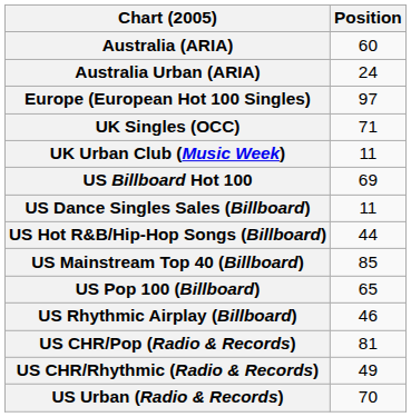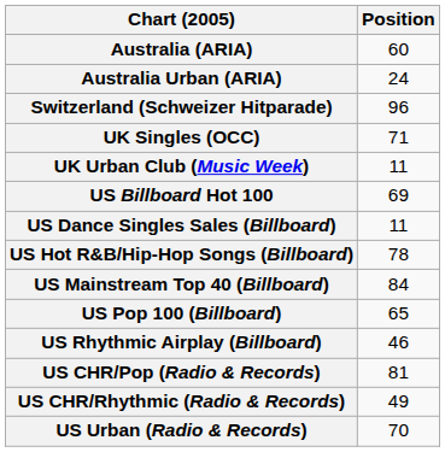 <table class="wikitable sortable plainrowheaders" style="text-align:center">
 <tr>
 <th>Chart (2005)</th>
 <th>Position</th>
 </tr>
 <tr>
 <th scope="row">Australia (ARIA)</th>
 <td>60</td>
 </tr>
 <tr>
 <th scope="row">Australia Urban (ARIA)</th>
 <td>24</td>
 </tr>
 <tr>
-<th scope="row">Europe (European Hot 100 Singles)</th>
-<td>97</td>
+<th scope="row">Switzerland (Schweizer Hitparade)</th>
+<td>96</td>
 </tr>
 <tr>
 <th scope="row">UK Singles (OCC)</th>
 <td>71</td>
 </tr>
 <tr>
 <th scope="row">UK Urban Club (<em><a href='#'>Music Week</a></em>)</th>
 <td>11</td>
 </tr>
 <tr>
 <th scope="row">US <em>Billboard</em> Hot 100</th>
 <td>69</td>
 </tr>
 <tr>
 <th scope="row">US Dance Singles Sales (<em>Billboard</em>)<br></th>
 <td>11</td>
 </tr>
 <tr>
 <th scope="row">US Hot R&B/Hip-Hop Songs (<em>Billboard</em>)</th>
-<td>44</td>
+<td>78</td>
 </tr>
 <tr>
 <th scope="row">US Mainstream Top 40 (<em>Billboard</em>)</th>
-<td>85</td>
+<td>84</td>
 </tr>
 <tr>
 <th scope="row">US Pop 100 (<em>Billboard</em>)</th>
 <td>65</td>
 </tr>
 <tr>
 <th scope="row">US Rhythmic Airplay (<em>Billboard</em>)</th>
 <td>46</td>
 </tr>
 <tr>
 <th scope="row">US CHR/Pop (<em>Radio & Records</em>)</th>
 <td>81</td>
 </tr>
 <tr>
 <th scope="row">US CHR/Rhythmic (<em>Radio & Records</em>)</th>
 <td>49</td>
 </tr>
 <tr>
 <th scope="row">US Urban (<em>Radio & Records</em>)</th>
 <td>70</td>
 </tr>
 </table>
